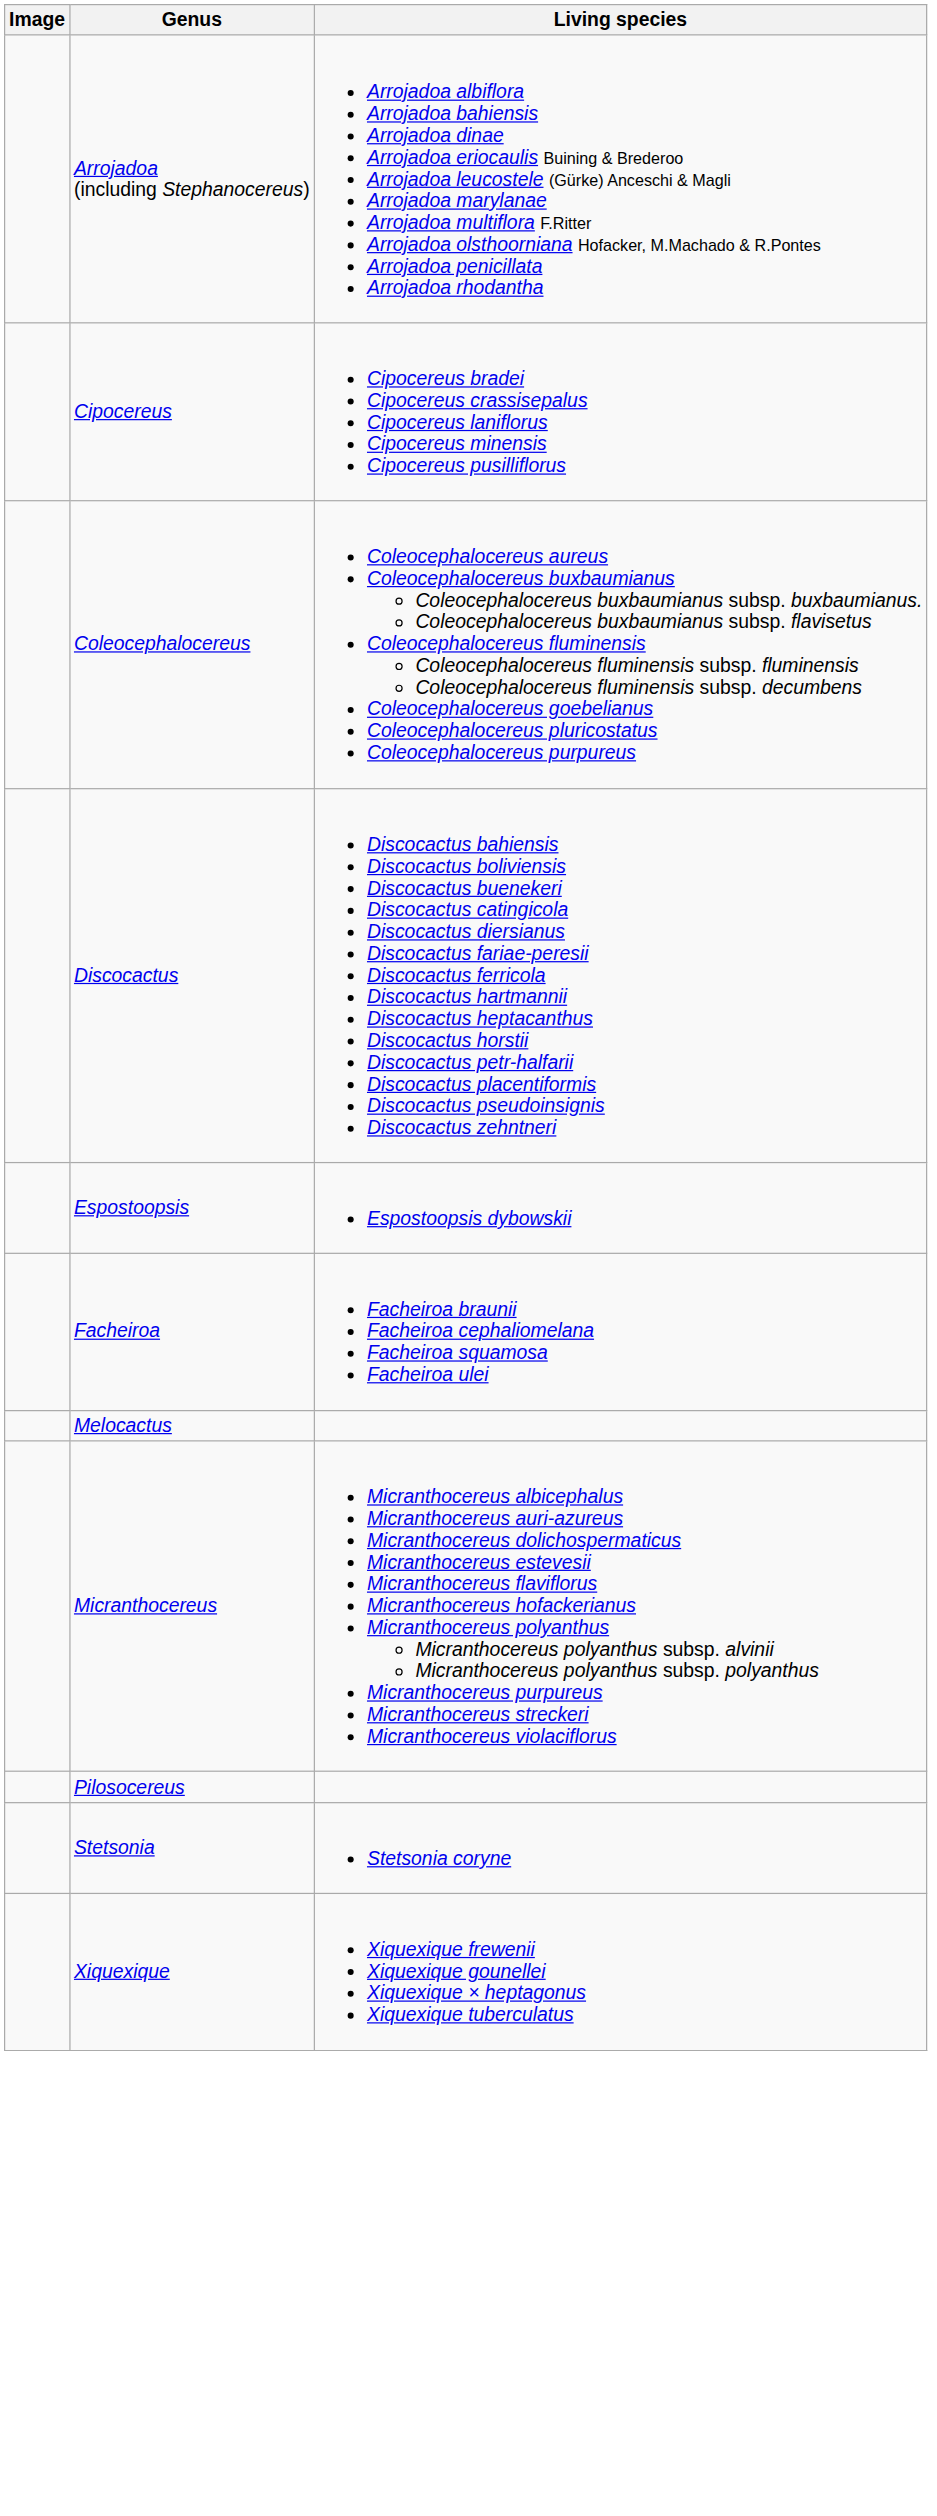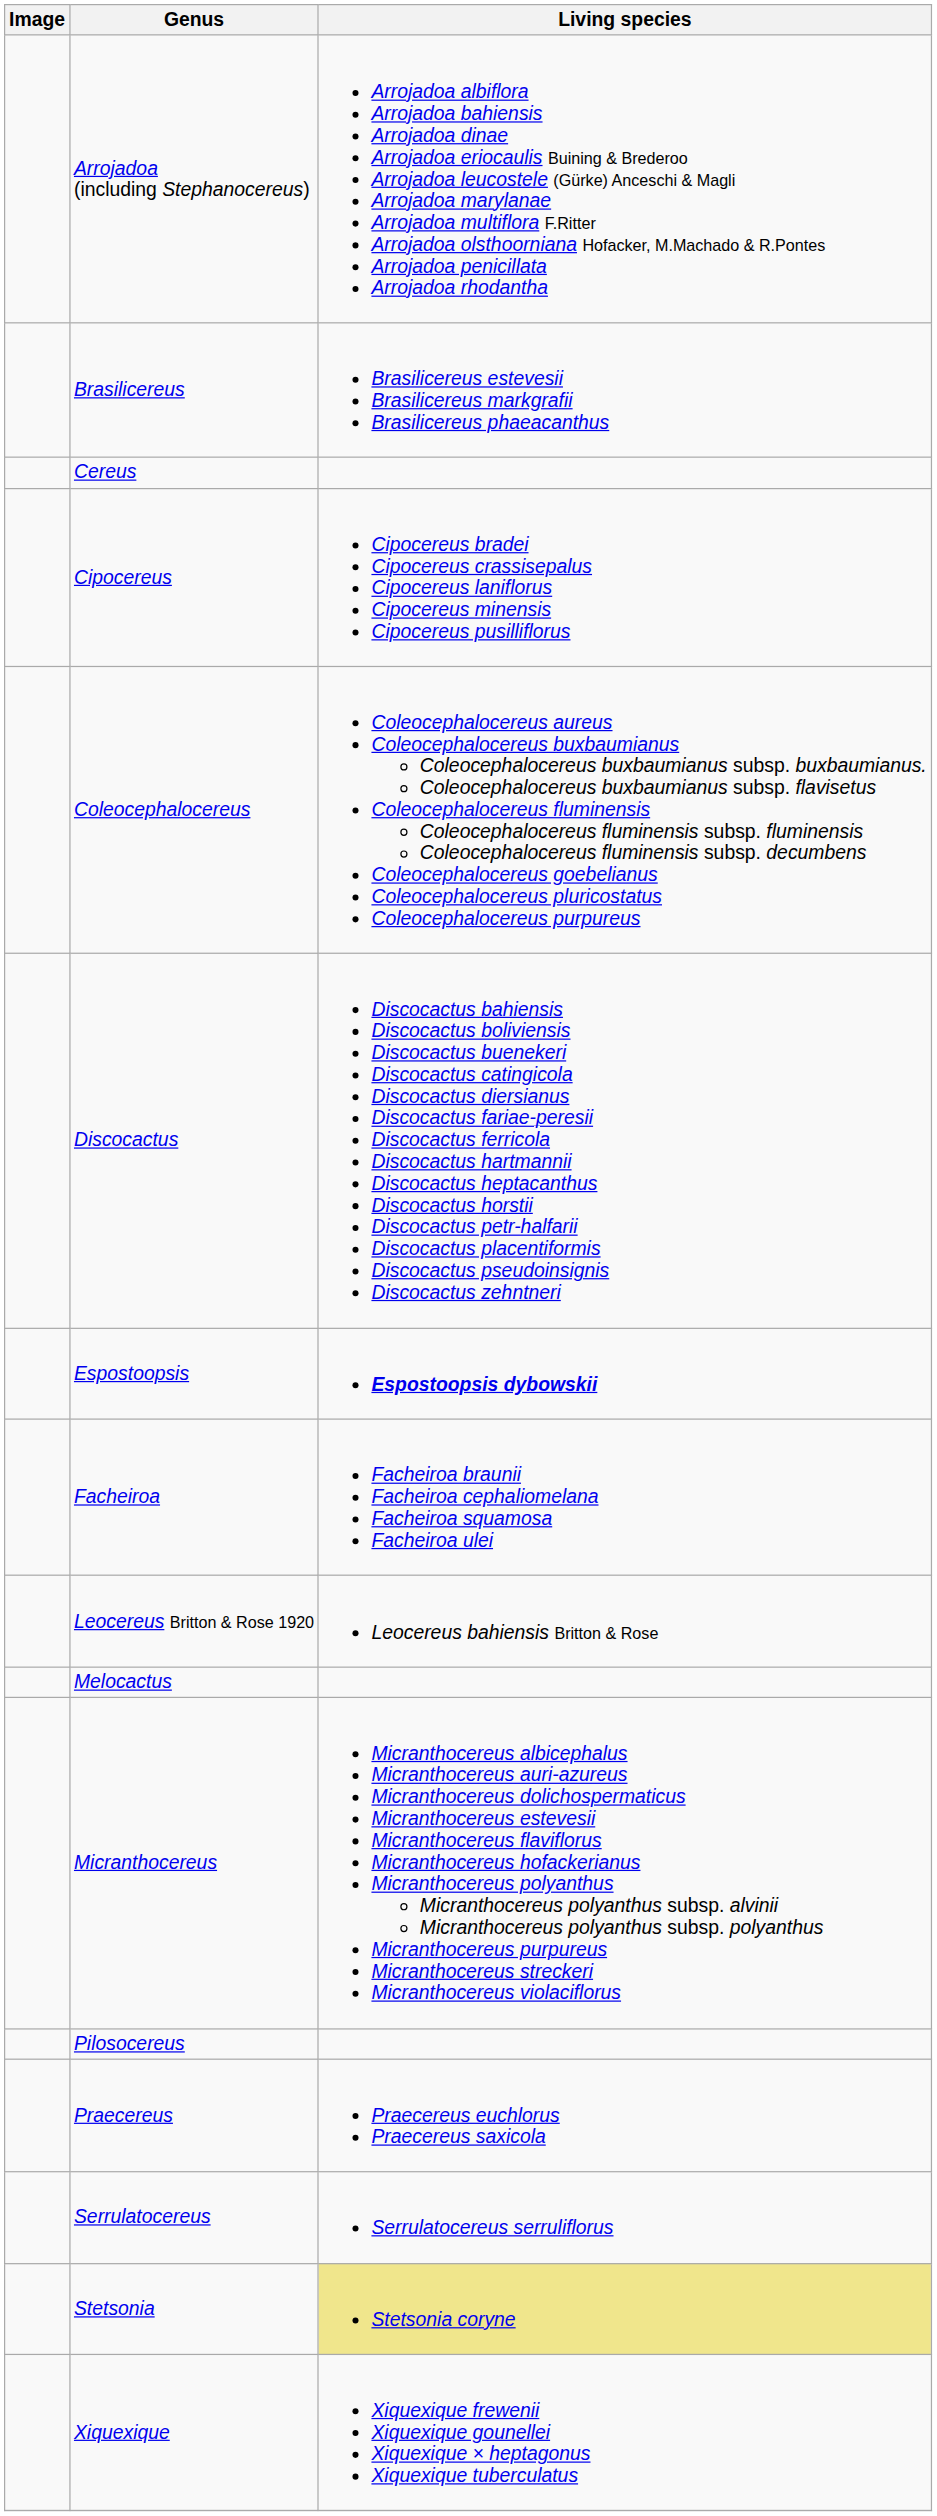 <table class="wikitable">
 <tr>
 <th>Image</th>
 <th>Genus</th>
 <th>Living species</th>
 </tr>
 <tr>
 <td></td>
 <td><em><a href='#'>Arrojadoa</a></em> <br>(including <em>Stephanocereus</em>)</td>
 <td><br><ul><li><em><a href='#'>Arrojadoa albiflora</a></em></li><li><em><a href='#'>Arrojadoa bahiensis</a></em></li><li><em><a href='#'>Arrojadoa dinae</a></em></li><li><em><a href='#'>Arrojadoa eriocaulis</a></em> <small>Buining & Brederoo</small></li><li><em><a href='#'>Arrojadoa leucostele</a></em> <small>(Gürke) Anceschi & Magli</small></li><li><em><a href='#'>Arrojadoa marylanae</a></em></li><li><em><a href='#'>Arrojadoa multiflora</a></em> <small>F.Ritter</small></li><li><em><a href='#'>Arrojadoa olsthoorniana</a></em> <small>Hofacker, M.Machado & R.Pontes</small></li><li><em><a href='#'>Arrojadoa penicillata</a></em></li><li><em><a href='#'>Arrojadoa rhodantha</a></em></li></ul></td>
+</tr>
+<tr>
+<td></td>
+<td><em><a href='#'>Brasilicereus</a></em> </td>
+<td><br><ul><li><em><a href='#'>Brasilicereus estevesii</a></em></li><li><em><a href='#'>Brasilicereus markgrafii</a></em></li><li><em><a href='#'>Brasilicereus phaeacanthus</a></em></li></ul></td>
+</tr>
+<tr>
+<td></td>
+<td><em><a href='#'>Cereus</a></em> </td>
+<td><br></td>
 </tr>
 <tr>
 <td></td>
 <td><em><a href='#'>Cipocereus</a></em> </td>
 <td><br><ul><li><em><a href='#'>Cipocereus bradei</a></em></li><li><em><a href='#'>Cipocereus crassisepalus</a></em></li><li><em><a href='#'>Cipocereus laniflorus</a></em></li><li><em><a href='#'>Cipocereus minensis</a></em></li><li><em><a href='#'>Cipocereus pusilliflorus</a></em></li></ul></td>
 </tr>
 <tr>
 <td></td>
 <td><em><a href='#'>Coleocephalocereus</a></em> </td>
 <td><br><ul><li><em><a href='#'>Coleocephalocereus aureus</a></em> </li><li><em><a href='#'>Coleocephalocereus buxbaumianus</a></em> <ul><li><em>Coleocephalocereus buxbaumianus</em> subsp. <em>buxbaumianus.</em></li><li><em>Coleocephalocereus buxbaumianus</em> subsp. <em>flavisetus</em> </li></ul></li><li><em><a href='#'>Coleocephalocereus fluminensis</a></em> <ul><li><em>Coleocephalocereus fluminensis</em> subsp. <em>fluminensis</em></li><li><em>Coleocephalocereus fluminensis</em> subsp. <em>decumbens</em> </li></ul></li><li><em><a href='#'>Coleocephalocereus goebelianus</a></em> </li><li><em><a href='#'>Coleocephalocereus pluricostatus</a></em> </li><li><em><a href='#'>Coleocephalocereus purpureus</a></em> </li></ul></td>
 </tr>
 <tr>
 <td></td>
 <td><em><a href='#'>Discocactus</a></em> </td>
 <td><br><ul><li><em><a href='#'>Discocactus bahiensis</a></em> </li><li><em><a href='#'>Discocactus boliviensis</a></em> </li><li><em><a href='#'>Discocactus buenekeri</a></em> </li><li><em><a href='#'>Discocactus catingicola</a></em> </li><li><em><a href='#'>Discocactus diersianus</a></em> </li><li><em><a href='#'>Discocactus fariae-peresii</a></em> </li><li><em><a href='#'>Discocactus ferricola</a></em> </li><li><em><a href='#'>Discocactus hartmannii</a></em> </li><li><em><a href='#'>Discocactus heptacanthus</a></em> </li><li><em><a href='#'>Discocactus horstii</a></em> </li><li><em><a href='#'>Discocactus petr-halfarii</a></em> </li><li><em><a href='#'>Discocactus placentiformis</a></em> </li><li><em><a href='#'>Discocactus pseudoinsignis</a></em> </li><li><em><a href='#'>Discocactus zehntneri</a></em> </li></ul></td>
 </tr>
 <tr>
 <td></td>
 <td><em><a href='#'>Espostoopsis</a></em> </td>
-<td><br><ul><li><em><a href='#'>Espostoopsis dybowskii</a></em> </li></ul></td>
+<td><strong><br><ul><li><em><a href='#'>Espostoopsis dybowskii</a></em> </li></ul></strong></td>
 </tr>
 <tr>
 <td></td>
 <td><em><a href='#'>Facheiroa</a></em> </td>
 <td><br><ul><li><em><a href='#'>Facheiroa braunii</a></em> </li><li><em><a href='#'>Facheiroa cephaliomelana</a></em> </li><li><em><a href='#'>Facheiroa squamosa</a></em> </li><li><em><a href='#'>Facheiroa ulei</a></em> </li></ul></td>
+</tr>
+<tr>
+<td></td>
+<td><em><a href='#'>Leocereus</a></em> <small>Britton & Rose 1920</small></td>
+<td><br><ul><li><em>Leocereus bahiensis</em> <small>Britton & Rose</small></li></ul></td>
 </tr>
 <tr>
 <td></td>
 <td><em><a href='#'>Melocactus</a></em> </td>
 <td><br></td>
 </tr>
 <tr>
 <td></td>
 <td><em><a href='#'>Micranthocereus</a></em> </td>
 <td><br><ul><li><em><a href='#'>Micranthocereus albicephalus</a></em> </li><li><em><a href='#'>Micranthocereus auri-azureus</a></em> </li><li><em><a href='#'>Micranthocereus dolichospermaticus</a></em> </li><li><em><a href='#'>Micranthocereus estevesii</a></em> </li><li><em><a href='#'>Micranthocereus flaviflorus</a></em> </li><li><em><a href='#'>Micranthocereus hofackerianus</a></em> </li><li><em><a href='#'>Micranthocereus polyanthus</a></em> <ul><li><em>Micranthocereus polyanthus</em> subsp. <em>alvinii</em> </li><li><em>Micranthocereus polyanthus</em> subsp. <em>polyanthus</em></li></ul></li><li><em><a href='#'>Micranthocereus purpureus</a></em> </li><li><em><a href='#'>Micranthocereus streckeri</a></em> </li><li><em><a href='#'>Micranthocereus violaciflorus</a></em> </li></ul></td>
 </tr>
 <tr>
 <td></td>
 <td><em><a href='#'>Pilosocereus</a></em> </td>
 <td><br></td>
 </tr>
 <tr>
 <td></td>
+<td><em><a href='#'>Praecereus</a></em> </td>
+<td><br><ul><li><em><a href='#'>Praecereus euchlorus</a></em></li><li><em><a href='#'>Praecereus saxicola</a></em></li></ul></td>
+</tr>
+<tr>
+<td></td>
+<td><em><a href='#'>Serrulatocereus</a></em> </td>
+<td><br><ul><li><em><a href='#'>Serrulatocereus serruliflorus</a></em></li></ul></td>
+</tr>
+<tr>
+<td></td>
 <td><em><a href='#'>Stetsonia</a></em> </td>
-<td><br><ul><li><em><a href='#'>Stetsonia coryne</a></em></li></ul></td>
+<td style="background: khaki;"><br><ul><li><em><a href='#'>Stetsonia coryne</a></em></li></ul></td>
 </tr>
 <tr>
 <td></td>
 <td><em><a href='#'>Xiquexique</a></em> </td>
 <td><br><ul><li><em><a href='#'>Xiquexique frewenii</a></em> </li><li><em><a href='#'>Xiquexique gounellei</a></em> </li><li><em><a href='#'>Xiquexique × heptagonus</a></em> </li><li><em><a href='#'>Xiquexique tuberculatus</a></em> </li></ul></td>
 </tr>
 <tr>
 </tr>
 </table>
